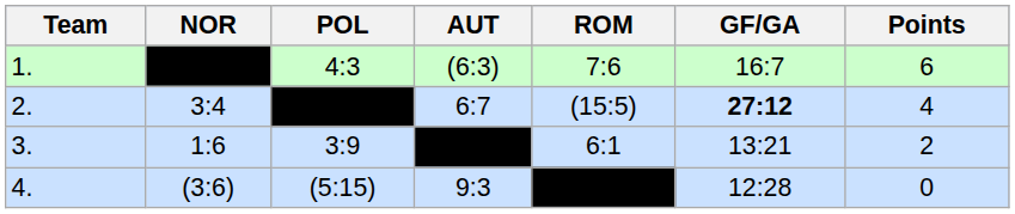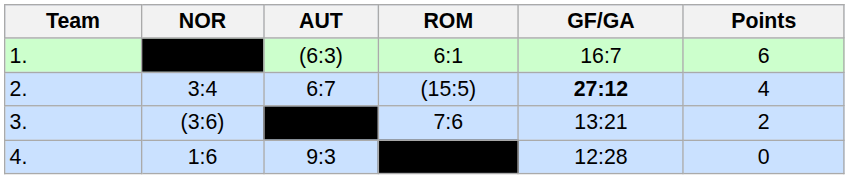 <table class="wikitable" bgcolor="#EFEFFF" width="50%">
 <tr bgcolor="#BCD2EE">
 <th>Team</th>
 <th>NOR</th>
-<th>POL</th>
 <th>AUT</th>
 <th>ROM</th>
 <th>GF/GA</th>
 <th>Points</th>
 </tr>
 <tr bgcolor="#ccffcc" align="center">
 <td align="left">1. </td>
 <td style="background:#000000;"></td>
-<td>4:3</td>
 <td>(6:3)</td>
-<td>7:6</td>
+<td>6:1</td>
 <td>16:7</td>
 <td>6</td>
 </tr>
 <tr bgcolor="#CAE1FF" align="center">
 <td align="left">2. </td>
 <td>3:4</td>
-<td style="background:#000000;"></td>
 <td>6:7</td>
 <td>(15:5)</td>
 <td><strong>27:12</strong></td>
 <td>4</td>
 </tr>
 <tr bgcolor="#CAE1FF" align="center">
 <td align="left">3. </td>
-<td>1:6</td>
-<td>3:9</td>
+<td>(3:6)</td>
 <td style="background:#000000;"></td>
-<td>6:1</td>
+<td>7:6</td>
 <td>13:21</td>
 <td>2</td>
 </tr>
 <tr bgcolor="#CAE1FF" align="center">
 <td align="left">4. </td>
-<td>(3:6)</td>
-<td>(5:15)</td>
+<td>1:6</td>
 <td>9:3</td>
 <td style="background:#000000;"></td>
 <td>12:28</td>
 <td>0</td>
 </tr>
 </table>
